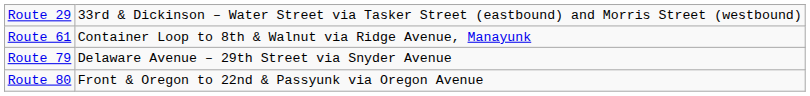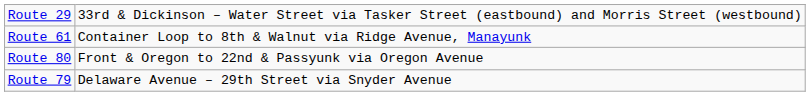 <table class="wikitable">
 <tr>
 <td><a href='#'>Route 29</a></td>
 <td>33rd & Dickinson – Water Street via Tasker Street (eastbound) and Morris Street (westbound)</td>
 </tr>
 <tr>
 <td><a href='#'>Route 61</a></td>
 <td>Container Loop to 8th & Walnut via Ridge Avenue, <a href='#'>Manayunk</a></td>
 </tr>
 <tr>
+<td><a href='#'>Route 80</a></td>
+<td>Front & Oregon to 22nd & Passyunk via Oregon Avenue</td>
+</tr>
+<tr>
 <td><a href='#'>Route 79</a></td>
 <td>Delaware Avenue – 29th Street via Snyder Avenue</td>
 </tr>
-<tr>
-<td><a href='#'>Route 80</a></td>
-<td>Front & Oregon to 22nd & Passyunk via Oregon Avenue</td>
-</tr>
 </table>
